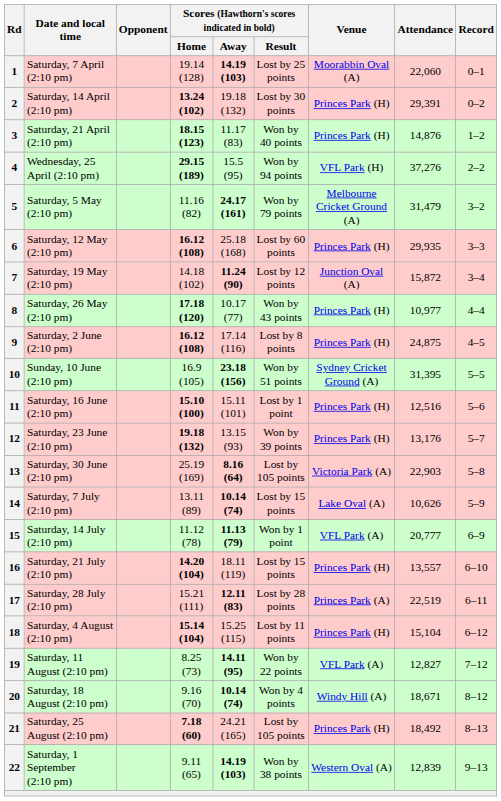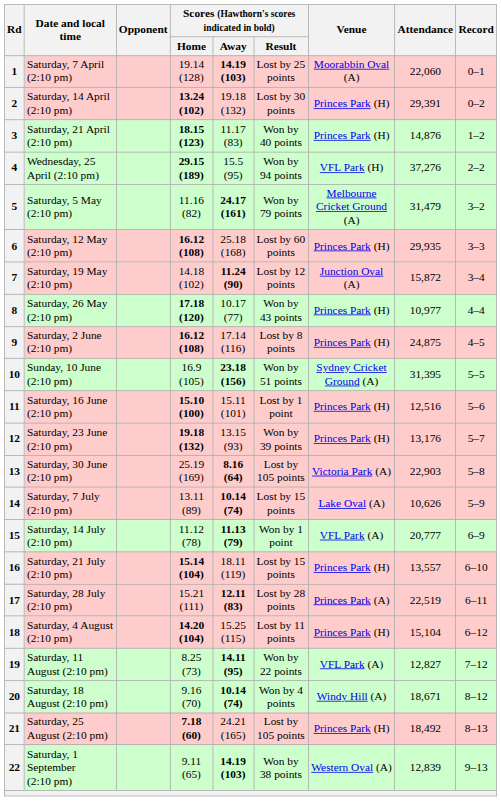 <table class="wikitable" style="font-size:90%; text-align:center; width: 100%; margin-left: auto; margin-right: auto">
 <tr>
 <th rowspan="2">Rd</th>
 <th rowspan="2">Date and local time</th>
 <th rowspan="2">Opponent</th>
 <th colspan="3">Scores <small>(Hawthorn's scores indicated in bold)</small></th>
 <th rowspan="2">Venue</th>
 <th rowspan="2">Attendance</th>
 <th rowspan="2">Record</th>
 </tr>
 <tr>
 <th>Home</th>
 <th>Away</th>
 <th>Result</th>
 </tr>
 <tr style="background:#fcc;">
 <th>1</th>
 <td align=left>Saturday, 7 April (2:10 pm)</td>
 <td align=left></td>
 <td>19.14 (128)</td>
 <td><strong>14.19 (103)</strong></td>
 <td>Lost by 25 points</td>
 <td><a href='#'>Moorabbin Oval</a> (A)</td>
 <td>22,060</td>
 <td>0–1</td>
 </tr>
 <tr style="background:#fcc;">
 <th>2</th>
 <td align=left>Saturday, 14 April (2:10 pm)</td>
 <td align=left></td>
 <td><strong>13.24 (102)</strong></td>
 <td>19.18 (132)</td>
 <td>Lost by 30 points</td>
 <td><a href='#'>Princes Park</a> (H)</td>
 <td>29,391</td>
 <td>0–2</td>
 </tr>
 <tr style="background:#cfc">
 <th>3</th>
 <td align=left>Saturday, 21 April (2:10 pm)</td>
 <td align=left></td>
 <td><strong>18.15 (123)</strong></td>
 <td>11.17 (83)</td>
 <td>Won by 40 points</td>
 <td><a href='#'>Princes Park</a> (H)</td>
 <td>14,876</td>
 <td>1–2</td>
 </tr>
 <tr style="background:#cfc">
 <th>4</th>
 <td align=left>Wednesday, 25 April (2:10 pm)</td>
 <td align=left></td>
 <td><strong>29.15 (189)</strong></td>
 <td>15.5 (95)</td>
 <td>Won by 94 points</td>
 <td><a href='#'>VFL Park</a> (H)</td>
 <td>37,276</td>
 <td>2–2</td>
 </tr>
 <tr style="background:#cfc">
 <th>5</th>
 <td align=left>Saturday, 5 May (2:10 pm)</td>
 <td align=left></td>
 <td>11.16 (82)</td>
 <td><strong>24.17 (161)</strong></td>
 <td>Won by 79 points</td>
 <td><a href='#'>Melbourne Cricket Ground</a> (A)</td>
 <td>31,479</td>
 <td>3–2</td>
 </tr>
 <tr style="background:#fcc;">
 <th>6</th>
 <td align=left>Saturday, 12 May (2:10 pm)</td>
 <td align=left></td>
 <td><strong>16.12 (108)</strong></td>
 <td>25.18 (168)</td>
 <td>Lost by 60 points</td>
 <td><a href='#'>Princes Park</a> (H)</td>
 <td>29,935</td>
 <td>3–3</td>
 </tr>
 <tr style="background:#fcc;">
 <th>7</th>
 <td align=left>Saturday, 19 May (2:10 pm)</td>
 <td align=left></td>
 <td>14.18 (102)</td>
 <td><strong>11.24 (90)</strong></td>
 <td>Lost by 12 points</td>
 <td><a href='#'>Junction Oval</a> (A)</td>
 <td>15,872</td>
 <td>3–4</td>
 </tr>
 <tr style="background:#cfc">
 <th>8</th>
 <td align=left>Saturday, 26 May (2:10 pm)</td>
 <td align=left></td>
 <td><strong>17.18 (120)</strong></td>
 <td>10.17 (77)</td>
 <td>Won by 43 points</td>
 <td><a href='#'>Princes Park</a> (H)</td>
 <td>10,977</td>
 <td>4–4</td>
 </tr>
 <tr style="background:#fcc;">
 <th>9</th>
 <td align=left>Saturday, 2 June (2:10 pm)</td>
 <td align=left></td>
 <td><strong>16.12 (108)</strong></td>
 <td>17.14 (116)</td>
 <td>Lost by 8 points</td>
 <td><a href='#'>Princes Park</a> (H)</td>
 <td>24,875</td>
 <td>4–5</td>
 </tr>
 <tr style="background:#cfc">
 <th>10</th>
 <td align=left>Sunday, 10 June (2:10 pm)</td>
 <td align=left></td>
 <td>16.9 (105)</td>
 <td><strong>23.18 (156)</strong></td>
 <td>Won by 51 points</td>
 <td><a href='#'>Sydney Cricket Ground</a> (A)</td>
 <td>31,395</td>
 <td>5–5</td>
 </tr>
 <tr style="background:#fcc;">
 <th>11</th>
 <td align=left>Saturday, 16 June (2:10 pm)</td>
 <td align=left></td>
 <td><strong>15.10 (100)</strong></td>
 <td>15.11 (101)</td>
 <td>Lost by 1 point</td>
 <td><a href='#'>Princes Park</a> (H)</td>
 <td>12,516</td>
 <td>5–6</td>
 </tr>
 <tr style="background:#fcc;">
 <th>12</th>
 <td align=left>Saturday, 23 June (2:10 pm)</td>
 <td align=left></td>
 <td><strong>19.18 (132)</strong></td>
 <td>13.15 (93)</td>
 <td>Won by 39 points</td>
 <td><a href='#'>Princes Park</a> (H)</td>
 <td>13,176</td>
 <td>5–7</td>
 </tr>
 <tr style="background:#fcc;">
 <th>13</th>
 <td align=left>Saturday, 30 June (2:10 pm)</td>
 <td align=left></td>
 <td>25.19 (169)</td>
 <td><strong>8.16 (64)</strong></td>
 <td>Lost by 105 points</td>
 <td><a href='#'>Victoria Park</a> (A)</td>
 <td>22,903</td>
 <td>5–8</td>
 </tr>
 <tr style="background:#fcc;">
 <th>14</th>
 <td align=left>Saturday, 7 July (2:10 pm)</td>
 <td align=left></td>
 <td>13.11 (89)</td>
 <td><strong>10.14 (74)</strong></td>
 <td>Lost by 15 points</td>
 <td><a href='#'>Lake Oval</a> (A)</td>
 <td>10,626</td>
 <td>5–9</td>
 </tr>
 <tr style="background:#cfc">
 <th>15</th>
 <td align=left>Saturday, 14 July (2:10 pm)</td>
 <td align=left></td>
 <td>11.12 (78)</td>
 <td><strong>11.13 (79)</strong></td>
 <td>Won by 1 point</td>
 <td><a href='#'>VFL Park</a> (A)</td>
 <td>20,777</td>
 <td>6–9</td>
 </tr>
 <tr style="background:#fcc;">
 <th>16</th>
 <td align=left>Saturday, 21 July (2:10 pm)</td>
 <td align=left></td>
-<td><strong>14.20 (104)</strong></td>
+<td><strong>15.14 (104)</strong></td>
 <td>18.11 (119)</td>
 <td>Lost by 15 points</td>
 <td><a href='#'>Princes Park</a> (H)</td>
 <td>13,557</td>
 <td>6–10</td>
 </tr>
 <tr style="background:#fcc;">
 <th>17</th>
 <td align=left>Saturday, 28 July (2:10 pm)</td>
 <td align=left></td>
 <td>15.21 (111)</td>
 <td><strong>12.11 (83)</strong></td>
 <td>Lost by 28 points</td>
 <td><a href='#'>Princes Park</a> (A)</td>
 <td>22,519</td>
 <td>6–11</td>
 </tr>
 <tr style="background:#fcc;">
 <th>18</th>
 <td align=left>Saturday, 4 August (2:10 pm)</td>
 <td align=left></td>
-<td><strong>15.14 (104)</strong></td>
+<td><strong>14.20 (104)</strong></td>
 <td>15.25 (115)</td>
 <td>Lost by 11 points</td>
 <td><a href='#'>Princes Park</a> (H)</td>
 <td>15,104</td>
 <td>6–12</td>
 </tr>
 <tr style="background:#cfc">
 <th>19</th>
 <td align=left>Saturday, 11 August (2:10 pm)</td>
 <td align=left></td>
 <td>8.25 (73)</td>
 <td><strong>14.11 (95)</strong></td>
 <td>Won by 22 points</td>
 <td><a href='#'>VFL Park</a> (A)</td>
 <td>12,827</td>
 <td>7–12</td>
 </tr>
 <tr style="background:#cfc">
 <th>20</th>
 <td align=left>Saturday, 18 August (2:10 pm)</td>
 <td align=left></td>
 <td>9.16 (70)</td>
 <td><strong>10.14 (74)</strong></td>
 <td>Won by 4 points</td>
 <td><a href='#'>Windy Hill</a> (A)</td>
 <td>18,671</td>
 <td>8–12</td>
 </tr>
 <tr style="background:#fcc;">
 <th>21</th>
 <td align=left>Saturday, 25 August (2:10 pm)</td>
 <td align=left></td>
 <td><strong>7.18 (60)</strong></td>
 <td>24.21 (165)</td>
 <td>Lost by 105 points</td>
 <td><a href='#'>Princes Park</a> (H)</td>
 <td>18,492</td>
 <td>8–13</td>
 </tr>
 <tr style="background:#cfc">
 <th>22</th>
 <td align=left>Saturday, 1 September (2:10 pm)</td>
 <td align=left></td>
 <td>9.11 (65)</td>
 <td><strong>14.19 (103)</strong></td>
 <td>Won by 38 points</td>
 <td><a href='#'>Western Oval</a> (A)</td>
 <td>12,839</td>
 <td>9–13</td>
 </tr>
 <tr>
 <th colspan=9></th>
 </tr>
 </table>
